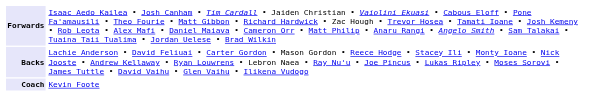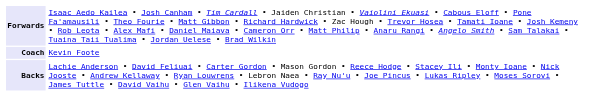 <table cellpadding="2" style="border: 1px solid white; font-size:90%;">
 <tr>
 <td style="text-align:right;" bgcolor="lavender"><strong>Forwards</strong></td>
 <td style="text-align:left;"><a href='#'>Isaac Aedo Kailea</a> • <a href='#'>Josh Canham</a> • <em><a href='#'>Tim Cardall</a></em> • Jaiden Christian • <em><a href='#'>Vaiolini Ekuasi</a></em> • <a href='#'>Cabous Eloff</a> • <a href='#'>Pone Fa'amausili</a> • <a href='#'>Theo Fourie</a> • <a href='#'>Matt Gibbon</a> • <a href='#'>Richard Hardwick</a> • Zac Hough • <a href='#'>Trevor Hosea</a> • <a href='#'>Tamati Ioane</a> • <a href='#'>Josh Kemeny</a> • <a href='#'>Rob Leota</a> • <a href='#'>Alex Mafi</a> • <a href='#'>Daniel Maiava</a> • <a href='#'>Cameron Orr</a> • <a href='#'>Matt Philip</a> • <a href='#'>Anaru Rangi</a> • <em><a href='#'>Angelo Smith</a></em> • <a href='#'>Sam Talakai</a> • <a href='#'>Tuaina Taii Tualima</a> • <a href='#'>Jordan Uelese</a> • <a href='#'>Brad Wilkin</a></td>
 </tr>
 <tr>
+<td style="text-align:right;" bgcolor="lavender"><strong>Coach</strong></td>
+<td style="text-align:left;"><a href='#'>Kevin Foote</a></td>
+</tr>
+<tr>
 <td style="text-align:right;" bgcolor="lavender"><strong>Backs</strong></td>
 <td style="text-align:left;"><a href='#'>Lachie Anderson</a> • <a href='#'>David Feliuai</a> • <a href='#'>Carter Gordon</a> • Mason Gordon • <a href='#'>Reece Hodge</a> • <a href='#'>Stacey Ili</a> • <a href='#'>Monty Ioane</a> • <a href='#'>Nick Jooste</a> • <a href='#'>Andrew Kellaway</a> • <a href='#'>Ryan Louwrens</a> • Lebron Naea • <a href='#'>Ray Nu'u</a> • <a href='#'>Joe Pincus</a> • <a href='#'>Lukas Ripley</a> • <a href='#'>Moses Sorovi</a> • <a href='#'>James Tuttle</a> • <a href='#'>David Vaihu</a> • <a href='#'>Glen Vaihu</a> • <a href='#'>Ilikena Vudogo</a></td>
 </tr>
-<tr>
-<td style="text-align:right;" bgcolor="lavender"><strong>Coach</strong></td>
-<td style="text-align:left;"><a href='#'>Kevin Foote</a></td>
-</tr>
 </table>
